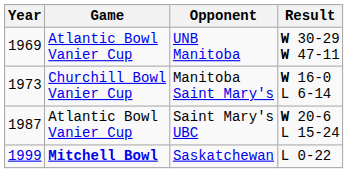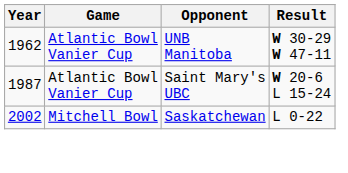 <table class="wikitable">
 <tr>
 <th>Year</th>
 <th>Game</th>
 <th>Opponent</th>
 <th>Result</th>
 </tr>
 <tr>
-<td>1969</td>
+<td>1962</td>
 <td><a href='#'>Atlantic Bowl</a><br><a href='#'>Vanier Cup</a></td>
 <td><a href='#'>UNB</a><br><a href='#'>Manitoba</a></td>
 <td><strong>W</strong> 30-29<br><strong>W</strong> 47-11</td>
-</tr>
-<tr>
-<td>1973</td>
-<td><a href='#'>Churchill Bowl</a><br><a href='#'>Vanier Cup</a></td>
-<td>Manitoba<br><a href='#'>Saint Mary's</a></td>
-<td><strong>W</strong> 16-0<br>L 6-14</td>
 </tr>
 <tr>
 <td>1987</td>
 <td>Atlantic Bowl<br><a href='#'>Vanier Cup</a></td>
 <td>Saint Mary's<br><a href='#'>UBC</a></td>
 <td><strong>W</strong> 20-6<br>L 15-24</td>
 </tr>
 <tr>
-<td><a href='#'>1999</a></td>
-<td><strong><a href='#'>Mitchell Bowl</a></strong></td>
+<td><a href='#'>2002</a></td>
+<td><a href='#'>Mitchell Bowl</a></td>
 <td><a href='#'>Saskatchewan</a></td>
 <td>L 0-22</td>
 </tr>
 </table>
